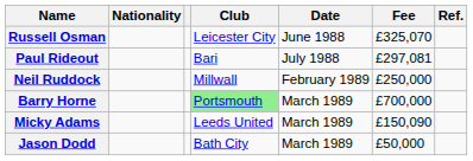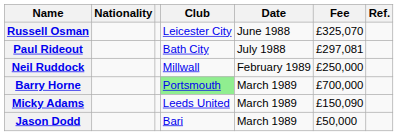 <table class="wikitable plainrowheaders">
 <tr>
 <th scope="col">Name</th>
 <th scope="col">Nationality</th>
 <th scope="col"></th>
 <th scope="col">Club</th>
 <th scope="col">Date</th>
 <th scope="col">Fee</th>
 <th scope="col">Ref.</th>
 </tr>
 <tr>
 <th scope="row"><a href='#'>Russell Osman</a></th>
 <td></td>
 <td align="center"></td>
 <td> <a href='#'>Leicester City</a></td>
 <td>June 1988</td>
 <td>£325,070</td>
 <td align="center"></td>
 </tr>
 <tr>
 <th scope="row"><a href='#'>Paul Rideout</a></th>
 <td></td>
 <td align="center"></td>
-<td> <a href='#'>Bari</a></td>
+<td> <a href='#'>Bath City</a></td>
 <td>July 1988</td>
 <td>£297,081</td>
 <td align="center"></td>
 </tr>
 <tr>
 <th scope="row"><a href='#'>Neil Ruddock</a></th>
 <td></td>
 <td align="center"></td>
 <td> <a href='#'>Millwall</a></td>
 <td>February 1989</td>
 <td>£250,000</td>
 <td align="center"></td>
 </tr>
 <tr>
 <th scope="row"><a href='#'>Barry Horne</a></th>
 <td></td>
 <td align="center"></td>
 <td style="background: lightgreen;"> <a href='#'>Portsmouth</a></td>
 <td>March 1989</td>
 <td>£700,000</td>
 <td align="center"></td>
 </tr>
 <tr>
 <th scope="row"><a href='#'>Micky Adams</a></th>
 <td></td>
 <td align="center"></td>
 <td> <a href='#'>Leeds United</a></td>
 <td>March 1989</td>
 <td>£150,090</td>
 <td align="center"></td>
 </tr>
 <tr>
 <th scope="row"><a href='#'>Jason Dodd</a></th>
 <td></td>
 <td align="center"></td>
-<td> <a href='#'>Bath City</a></td>
+<td> <a href='#'>Bari</a></td>
 <td>March 1989</td>
 <td>£50,000</td>
 <td align="center"></td>
 </tr>
 </table>
